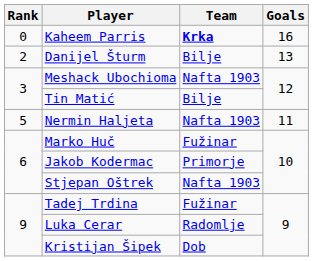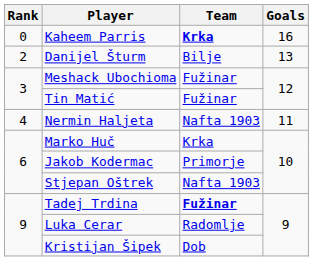 <table class="wikitable" style="text-align:center">
 <tr>
 <th>Rank</th>
 <th>Player</th>
 <th>Team</th>
 <th>Goals</th>
 </tr>
 <tr>
 <td rowspan="1">0</td>
 <td align=left> <a href='#'>Kaheem Parris</a></td>
 <td align=left><strong><a href='#'>Krka</a></strong></td>
 <td rowspan="1">16</td>
 </tr>
 <tr>
 <td rowspan="1">2</td>
 <td align=left> <a href='#'>Danijel Šturm</a></td>
 <td align=left><a href='#'>Bilje</a></td>
 <td rowspan="1">13</td>
 </tr>
 <tr>
 <td rowspan="2">3</td>
 <td align=left> <a href='#'>Meshack Ubochioma</a></td>
-<td align=left><a href='#'>Nafta 1903</a></td>
+<td align=left><a href='#'>Fužinar</a></td>
 <td rowspan="2">12</td>
 </tr>
 <tr>
 <td align=left> <a href='#'>Tin Matić</a></td>
-<td align=left><a href='#'>Bilje</a></td>
+<td align=left><a href='#'>Fužinar</a></td>
 </tr>
 <tr>
-<td rowspan="1">5</td>
+<td rowspan="1">4</td>
 <td align=left> <a href='#'>Nermin Haljeta</a></td>
 <td align=left><a href='#'>Nafta 1903</a></td>
 <td rowspan="1">11</td>
 </tr>
 <tr>
 <td rowspan="3">6</td>
 <td align=left> <a href='#'>Marko Huč</a></td>
-<td align=left><a href='#'>Fužinar</a></td>
+<td align=left><a href='#'>Krka</a></td>
 <td rowspan="3">10</td>
 </tr>
 <tr>
 <td align=left> <a href='#'>Jakob Kodermac</a></td>
 <td align=left><a href='#'>Primorje</a></td>
 </tr>
 <tr>
 <td align=left> <a href='#'>Stjepan Oštrek</a></td>
 <td align=left><a href='#'>Nafta 1903</a></td>
 </tr>
 <tr>
 <td rowspan="3">9</td>
 <td align=left> <a href='#'>Tadej Trdina</a></td>
-<td align=left><a href='#'>Fužinar</a></td>
+<td align=left><strong><a href='#'>Fužinar</a></strong></td>
 <td rowspan="3">9</td>
 </tr>
 <tr>
 <td align=left> <a href='#'>Luka Cerar</a></td>
 <td align=left><a href='#'>Radomlje</a></td>
 </tr>
 <tr>
 <td align=left> <a href='#'>Kristijan Šipek</a></td>
 <td align=left><a href='#'>Dob</a></td>
 </tr>
 </table>
